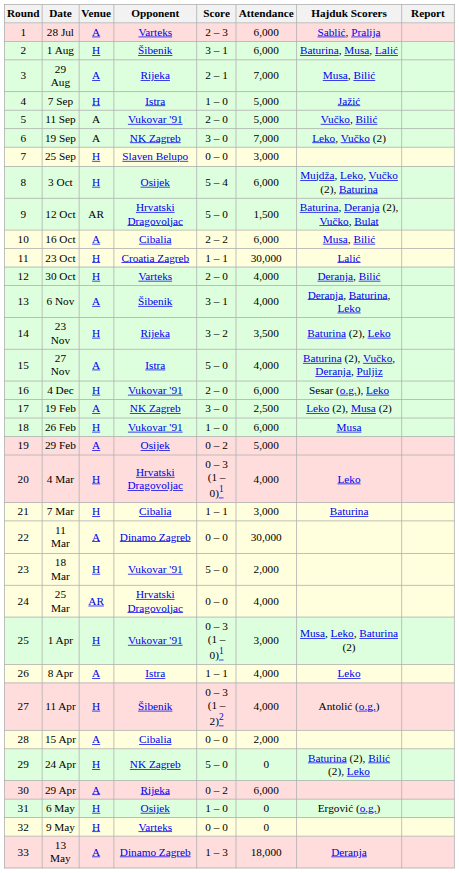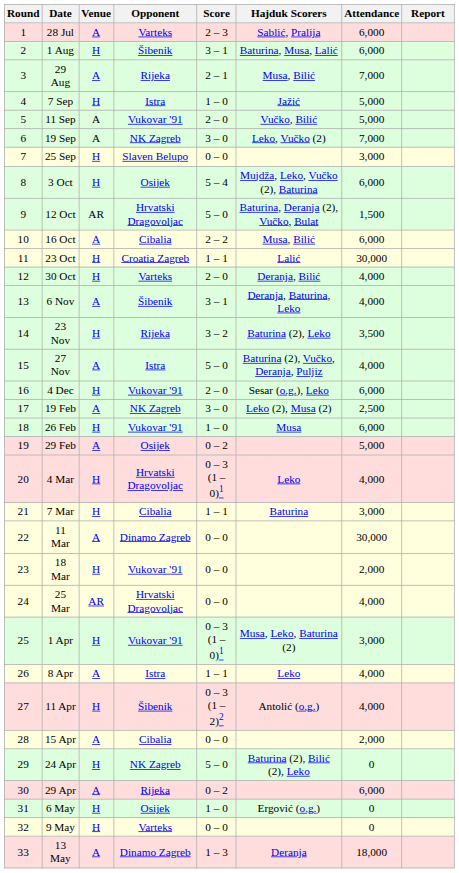 <table class="wikitable sortable" style="text-align: center; font-size:95%;">
 <tr>
 <th width="30">Round</th>
 <th width="60">Date</th>
 <th width="20">Venue</th>
 <th width="150">Opponent</th>
 <th width="60">Score</th>
+<th width="250">Hajduk Scorers</th>
 <th width="40">Attendance</th>
-<th width="250">Hajduk Scorers</th>
 <th width="90" class="unsortable">Report</th>
 </tr>
 <tr bgcolor="#ffdddd">
 <td>1</td>
 <td>28 Jul</td>
 <td><a href='#'>A</a></td>
 <td><a href='#'>Varteks</a></td>
 <td>2 – 3</td>
+<td><a href='#'>Sablić</a>, <a href='#'>Pralija</a></td>
 <td>6,000</td>
-<td><a href='#'>Sablić</a>, <a href='#'>Pralija</a></td>
 <td></td>
 </tr>
 <tr bgcolor="#ddffdd">
 <td>2</td>
 <td>1 Aug</td>
 <td><a href='#'>H</a></td>
 <td><a href='#'>Šibenik</a></td>
 <td>3 – 1</td>
+<td><a href='#'>Baturina</a>, <a href='#'>Musa</a>, <a href='#'>Lalić</a></td>
 <td>6,000</td>
-<td><a href='#'>Baturina</a>, <a href='#'>Musa</a>, <a href='#'>Lalić</a></td>
 <td></td>
 </tr>
 <tr bgcolor="#ddffdd">
 <td>3</td>
 <td>29 Aug</td>
 <td><a href='#'>A</a></td>
 <td><a href='#'>Rijeka</a></td>
 <td>2 – 1</td>
+<td><a href='#'>Musa</a>, <a href='#'>Bilić</a></td>
 <td>7,000</td>
-<td><a href='#'>Musa</a>, <a href='#'>Bilić</a></td>
 <td></td>
 </tr>
 <tr bgcolor="#ddffdd">
 <td>4</td>
 <td>7 Sep</td>
 <td><a href='#'>H</a></td>
 <td><a href='#'>Istra</a></td>
 <td>1 – 0</td>
+<td><a href='#'>Jažić</a></td>
 <td>5,000</td>
-<td><a href='#'>Jažić</a></td>
 <td></td>
 </tr>
 <tr bgcolor="#ddffdd">
 <td>5</td>
 <td>11 Sep</td>
 <td>A</td>
 <td><a href='#'>Vukovar '91</a></td>
 <td>2 – 0</td>
+<td><a href='#'>Vučko</a>, <a href='#'>Bilić</a></td>
 <td>5,000</td>
-<td><a href='#'>Vučko</a>, <a href='#'>Bilić</a></td>
 <td></td>
 </tr>
 <tr bgcolor="#ddffdd">
 <td>6</td>
 <td>19 Sep</td>
 <td>A</td>
 <td><a href='#'>NK Zagreb</a></td>
 <td>3 – 0</td>
+<td><a href='#'>Leko</a>, <a href='#'>Vučko</a> (2)</td>
 <td>7,000</td>
-<td><a href='#'>Leko</a>, <a href='#'>Vučko</a> (2)</td>
 <td></td>
 </tr>
 <tr bgcolor="#ffffdd">
 <td>7</td>
 <td>25 Sep</td>
 <td><a href='#'>H</a></td>
 <td><a href='#'>Slaven Belupo</a></td>
 <td>0 – 0</td>
+<td></td>
 <td>3,000</td>
-<td></td>
 <td></td>
 </tr>
 <tr bgcolor="#ddffdd">
 <td>8</td>
 <td>3 Oct</td>
 <td><a href='#'>H</a></td>
 <td><a href='#'>Osijek</a></td>
 <td>5 – 4</td>
+<td><a href='#'>Mujdža</a>, <a href='#'>Leko</a>, <a href='#'>Vučko</a> (2), <a href='#'>Baturina</a></td>
 <td>6,000</td>
-<td><a href='#'>Mujdža</a>, <a href='#'>Leko</a>, <a href='#'>Vučko</a> (2), <a href='#'>Baturina</a></td>
 <td></td>
 </tr>
 <tr bgcolor="#ddffdd">
 <td>9</td>
 <td>12 Oct</td>
 <td>AR</td>
 <td><a href='#'>Hrvatski Dragovoljac</a></td>
 <td>5 – 0</td>
+<td><a href='#'>Baturina</a>, <a href='#'>Deranja</a> (2), <a href='#'>Vučko</a>, <a href='#'>Bulat</a></td>
 <td>1,500</td>
-<td><a href='#'>Baturina</a>, <a href='#'>Deranja</a> (2), <a href='#'>Vučko</a>, <a href='#'>Bulat</a></td>
 <td></td>
 </tr>
 <tr bgcolor="#ffffdd">
 <td>10</td>
 <td>16 Oct</td>
 <td><a href='#'>A</a></td>
 <td><a href='#'>Cibalia</a></td>
 <td>2 – 2</td>
+<td><a href='#'>Musa</a>, <a href='#'>Bilić</a></td>
 <td>6,000</td>
-<td><a href='#'>Musa</a>, <a href='#'>Bilić</a></td>
 <td></td>
 </tr>
 <tr bgcolor="#ffffdd">
 <td>11</td>
 <td>23 Oct</td>
 <td><a href='#'>H</a></td>
 <td><a href='#'>Croatia Zagreb</a></td>
 <td>1 – 1</td>
+<td><a href='#'>Lalić</a></td>
 <td>30,000</td>
-<td><a href='#'>Lalić</a></td>
 <td></td>
 </tr>
 <tr bgcolor="#ddffdd">
 <td>12</td>
 <td>30 Oct</td>
 <td><a href='#'>H</a></td>
 <td><a href='#'>Varteks</a></td>
 <td>2 – 0</td>
+<td><a href='#'>Deranja</a>, <a href='#'>Bilić</a></td>
 <td>4,000</td>
-<td><a href='#'>Deranja</a>, <a href='#'>Bilić</a></td>
 <td></td>
 </tr>
 <tr bgcolor="#ddffdd">
 <td>13</td>
 <td>6 Nov</td>
 <td><a href='#'>A</a></td>
 <td><a href='#'>Šibenik</a></td>
 <td>3 – 1</td>
+<td><a href='#'>Deranja</a>, <a href='#'>Baturina</a>, <a href='#'>Leko</a></td>
 <td>4,000</td>
-<td><a href='#'>Deranja</a>, <a href='#'>Baturina</a>, <a href='#'>Leko</a></td>
 <td></td>
 </tr>
 <tr bgcolor="#ddffdd">
 <td>14</td>
 <td>23 Nov</td>
 <td><a href='#'>H</a></td>
 <td><a href='#'>Rijeka</a></td>
 <td>3 – 2</td>
+<td><a href='#'>Baturina</a> (2), <a href='#'>Leko</a></td>
 <td>3,500</td>
-<td><a href='#'>Baturina</a> (2), <a href='#'>Leko</a></td>
 <td></td>
 </tr>
 <tr bgcolor="#ddffdd">
 <td>15</td>
 <td>27 Nov</td>
 <td><a href='#'>A</a></td>
 <td><a href='#'>Istra</a></td>
 <td>5 – 0</td>
+<td><a href='#'>Baturina</a> (2), <a href='#'>Vučko</a>, <a href='#'>Deranja</a>, <a href='#'>Puljiz</a></td>
 <td>4,000</td>
-<td><a href='#'>Baturina</a> (2), <a href='#'>Vučko</a>, <a href='#'>Deranja</a>, <a href='#'>Puljiz</a></td>
 <td></td>
 </tr>
 <tr bgcolor="#ddffdd">
 <td>16</td>
 <td>4 Dec</td>
 <td><a href='#'>H</a></td>
 <td><a href='#'>Vukovar '91</a></td>
 <td>2 – 0</td>
+<td>Sesar (<a href='#'>o.g.</a>), <a href='#'>Leko</a></td>
 <td>6,000</td>
-<td>Sesar (<a href='#'>o.g.</a>), <a href='#'>Leko</a></td>
 <td></td>
 </tr>
 <tr bgcolor="#ddffdd">
 <td>17</td>
 <td>19 Feb</td>
 <td><a href='#'>A</a></td>
 <td><a href='#'>NK Zagreb</a></td>
 <td>3 – 0</td>
+<td><a href='#'>Leko</a> (2), <a href='#'>Musa</a> (2)</td>
 <td>2,500</td>
-<td><a href='#'>Leko</a> (2), <a href='#'>Musa</a> (2)</td>
 <td></td>
 </tr>
 <tr bgcolor="#ddffdd">
 <td>18</td>
 <td>26 Feb</td>
 <td><a href='#'>H</a></td>
 <td><a href='#'>Vukovar '91</a></td>
 <td>1 – 0</td>
+<td><a href='#'>Musa</a></td>
 <td>6,000</td>
-<td><a href='#'>Musa</a></td>
 <td></td>
 </tr>
 <tr bgcolor="#ffdddd">
 <td>19</td>
 <td>29 Feb</td>
 <td><a href='#'>A</a></td>
 <td><a href='#'>Osijek</a></td>
 <td>0 – 2</td>
+<td></td>
 <td>5,000</td>
-<td></td>
 <td></td>
 </tr>
 <tr bgcolor="#ffdddd">
 <td>20</td>
 <td>4 Mar</td>
 <td><a href='#'>H</a></td>
 <td><a href='#'>Hrvatski Dragovoljac</a></td>
 <td>0 – 3<br>(1 – 0)<a href='#'><sup>1</sup></a></td>
+<td><a href='#'>Leko</a></td>
 <td>4,000</td>
-<td><a href='#'>Leko</a></td>
 <td></td>
 </tr>
 <tr bgcolor="#ffffdd">
 <td>21</td>
 <td>7 Mar</td>
 <td><a href='#'>H</a></td>
 <td><a href='#'>Cibalia</a></td>
 <td>1 – 1</td>
+<td><a href='#'>Baturina</a></td>
 <td>3,000</td>
-<td><a href='#'>Baturina</a></td>
 <td></td>
 </tr>
 <tr bgcolor="#ffffdd">
 <td>22</td>
 <td>11 Mar</td>
 <td><a href='#'>A</a></td>
 <td><a href='#'>Dinamo Zagreb</a></td>
 <td>0 – 0</td>
+<td></td>
 <td>30,000</td>
-<td></td>
 <td></td>
 </tr>
 <tr bgcolor="#ffffdd">
 <td>23</td>
 <td>18 Mar</td>
 <td><a href='#'>H</a></td>
 <td><a href='#'>Vukovar '91</a></td>
-<td>5 – 0</td>
+<td>0 – 0</td>
+<td></td>
 <td>2,000</td>
-<td></td>
 <td></td>
 </tr>
 <tr bgcolor="#ffffdd">
 <td>24</td>
 <td>25 Mar</td>
 <td><a href='#'>AR</a></td>
 <td><a href='#'>Hrvatski Dragovoljac</a></td>
 <td>0 – 0</td>
+<td></td>
 <td>4,000</td>
-<td></td>
 <td></td>
 </tr>
 <tr bgcolor="#ddffdd">
 <td>25</td>
 <td>1 Apr</td>
 <td><a href='#'>H</a></td>
 <td><a href='#'>Vukovar '91</a></td>
 <td>0 – 3<br>(1 – 0)<a href='#'><sup>1</sup></a></td>
+<td><a href='#'>Musa</a>, <a href='#'>Leko</a>, <a href='#'>Baturina</a> (2)</td>
 <td>3,000</td>
-<td><a href='#'>Musa</a>, <a href='#'>Leko</a>, <a href='#'>Baturina</a> (2)</td>
 <td></td>
 </tr>
 <tr bgcolor="#ffffdd">
 <td>26</td>
 <td>8 Apr</td>
 <td><a href='#'>A</a></td>
 <td><a href='#'>Istra</a></td>
 <td>1 – 1</td>
+<td><a href='#'>Leko</a></td>
 <td>4,000</td>
-<td><a href='#'>Leko</a></td>
 <td></td>
 </tr>
 <tr bgcolor="#ffdddd">
 <td>27</td>
 <td>11 Apr</td>
 <td><a href='#'>H</a></td>
 <td><a href='#'>Šibenik</a></td>
 <td>0 – 3<br>(1 – 2)<a href='#'><sup>2</sup></a></td>
+<td>Antolić (<a href='#'>o.g.</a>)</td>
 <td>4,000</td>
-<td>Antolić (<a href='#'>o.g.</a>)</td>
 <td></td>
 </tr>
 <tr bgcolor="#ffffdd">
 <td>28</td>
 <td>15 Apr</td>
 <td><a href='#'>A</a></td>
 <td><a href='#'>Cibalia</a></td>
 <td>0 – 0</td>
+<td></td>
 <td>2,000</td>
-<td></td>
 <td></td>
 </tr>
 <tr bgcolor="#ddffdd">
 <td>29</td>
 <td>24 Apr</td>
 <td><a href='#'>H</a></td>
 <td><a href='#'>NK Zagreb</a></td>
 <td>5 – 0</td>
+<td><a href='#'>Baturina</a> (2), <a href='#'>Bilić</a> (2), <a href='#'>Leko</a></td>
 <td>0</td>
-<td><a href='#'>Baturina</a> (2), <a href='#'>Bilić</a> (2), <a href='#'>Leko</a></td>
 <td></td>
 </tr>
 <tr bgcolor="#ffdddd">
 <td>30</td>
 <td>29 Apr</td>
 <td><a href='#'>A</a></td>
 <td><a href='#'>Rijeka</a></td>
 <td>0 – 2</td>
+<td></td>
 <td>6,000</td>
-<td></td>
 <td></td>
 </tr>
 <tr bgcolor="#ddffdd">
 <td>31</td>
 <td>6 May</td>
 <td><a href='#'>H</a></td>
 <td><a href='#'>Osijek</a></td>
 <td>1 – 0</td>
+<td>Ergović (<a href='#'>o.g.</a>)</td>
 <td>0</td>
-<td>Ergović (<a href='#'>o.g.</a>)</td>
 <td></td>
 </tr>
 <tr bgcolor="#ffffdd">
 <td>32</td>
 <td>9 May</td>
 <td><a href='#'>H</a></td>
 <td><a href='#'>Varteks</a></td>
 <td>0 – 0</td>
+<td></td>
 <td>0</td>
-<td></td>
 <td></td>
 </tr>
 <tr bgcolor="#ffdddd">
 <td>33</td>
 <td>13 May</td>
 <td><a href='#'>A</a></td>
 <td><a href='#'>Dinamo Zagreb</a></td>
 <td>1 – 3</td>
+<td><a href='#'>Deranja</a></td>
 <td>18,000</td>
-<td><a href='#'>Deranja</a></td>
 <td></td>
 </tr>
 </table>
